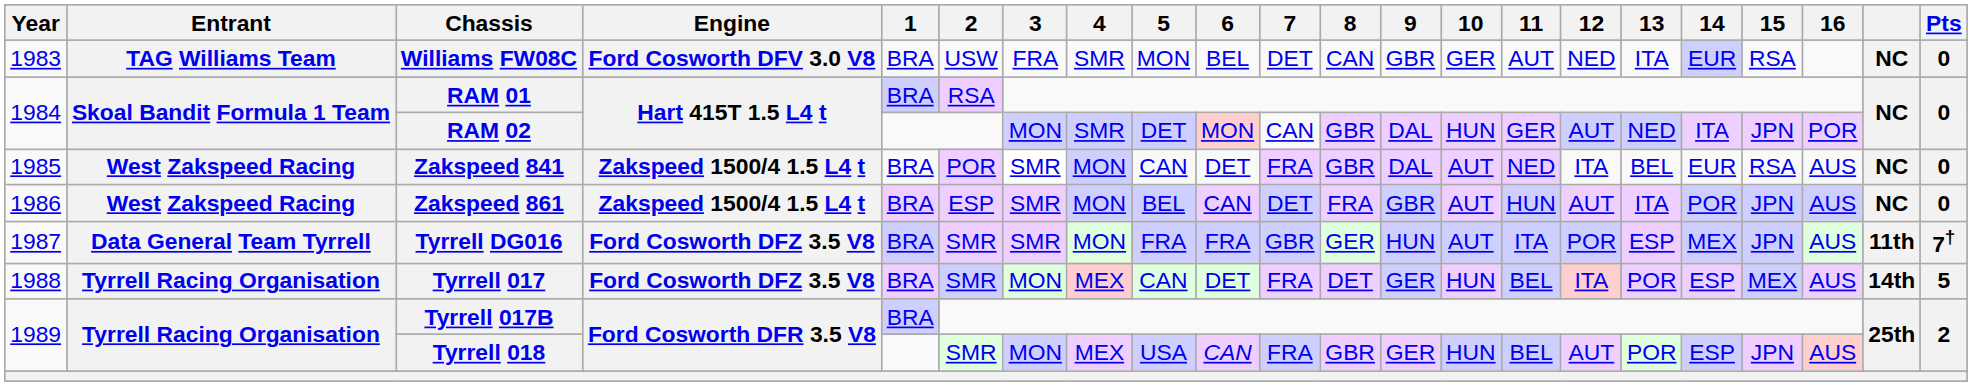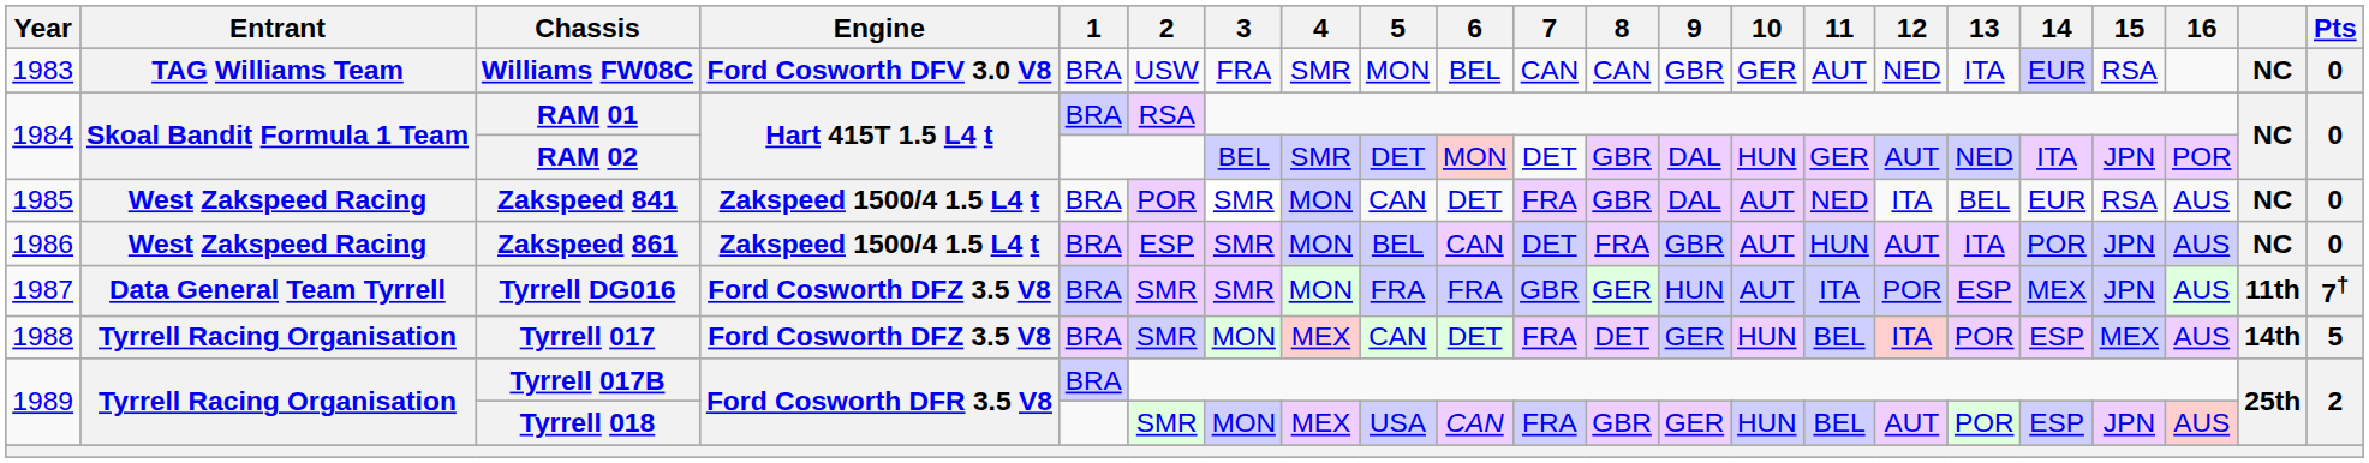 <table class="wikitable" style="text-align:center; font-size:85%">
 <tr>
 <th>Year</th>
 <th>Entrant</th>
 <th>Chassis</th>
 <th>Engine</th>
 <th>1</th>
 <th>2</th>
 <th>3</th>
 <th>4</th>
 <th>5</th>
 <th>6</th>
 <th>7</th>
 <th>8</th>
 <th>9</th>
 <th>10</th>
 <th>11</th>
 <th>12</th>
 <th>13</th>
 <th>14</th>
 <th>15</th>
 <th>16</th>
 <th></th>
 <th><a href='#'>Pts</a></th>
 </tr>
 <tr>
 <td><a href='#'>1983</a></td>
 <th nowrap><a href='#'>TAG</a> <a href='#'>Williams Team</a></th>
 <th nowrap><a href='#'>Williams</a> <a href='#'>FW08C</a></th>
 <th nowrap><a href='#'>Ford Cosworth DFV</a> 3.0 <a href='#'>V8</a></th>
 <td><a href='#'>BRA</a></td>
 <td><a href='#'>USW</a></td>
 <td><a href='#'>FRA</a></td>
 <td><a href='#'>SMR</a></td>
 <td><a href='#'>MON</a></td>
 <td><a href='#'>BEL</a></td>
-<td><a href='#'>DET</a></td>
+<td><a href='#'>CAN</a></td>
 <td><a href='#'>CAN</a></td>
 <td><a href='#'>GBR</a></td>
 <td><a href='#'>GER</a></td>
 <td><a href='#'>AUT</a></td>
 <td><a href='#'>NED</a></td>
 <td><a href='#'>ITA</a></td>
 <td style="background:#CFCFFF;"><a href='#'>EUR</a><br></td>
 <td><a href='#'>RSA</a></td>
 <td></td>
 <th>NC</th>
 <th>0</th>
 </tr>
 <tr>
 <td rowspan=2><a href='#'>1984</a></td>
 <th rowspan=2 nowrap><a href='#'>Skoal Bandit</a> <a href='#'>Formula 1 Team</a></th>
 <th nowrap><a href='#'>RAM</a> <a href='#'>01</a></th>
 <th rowspan=2 nowrap><a href='#'>Hart</a> 415T 1.5 <a href='#'>L4</a> <a href='#'>t</a></th>
 <td style="background:#CFCFFF;"><a href='#'>BRA</a><br></td>
 <td style="background:#EFCFFF;"><a href='#'>RSA</a><br></td>
 <td colspan=14></td>
 <th rowspan=2>NC</th>
 <th rowspan=2>0</th>
 </tr>
 <tr>
 <th nowrap><a href='#'>RAM</a> <a href='#'>02</a></th>
 <td colspan=2></td>
-<td style="background:#CFCFFF;"><a href='#'>MON</a><br></td>
+<td style="background:#CFCFFF;"><a href='#'>BEL</a><br></td>
 <td style="background:#CFCFFF;"><a href='#'>SMR</a><br></td>
 <td style="background:#CFCFFF;"><a href='#'>DET</a><br></td>
 <td style="background:#FFCFCF;"><a href='#'>MON</a><br></td>
-<td><a href='#'>CAN</a></td>
+<td><a href='#'>DET</a></td>
 <td style="background:#EFCFFF;"><a href='#'>GBR</a><br></td>
 <td style="background:#EFCFFF;"><a href='#'>DAL</a><br></td>
 <td style="background:#EFCFFF;"><a href='#'>HUN</a><br></td>
 <td style="background:#EFCFFF;"><a href='#'>GER</a><br></td>
 <td style="background:#CFCFFF;"><a href='#'>AUT</a><br></td>
 <td style="background:#CFCFFF;"><a href='#'>NED</a><br></td>
 <td style="background:#EFCFFF;"><a href='#'>ITA</a><br></td>
 <td style="background:#EFCFFF;"><a href='#'>JPN</a><br></td>
 <td style="background:#EFCFFF;"><a href='#'>POR</a><br></td>
 </tr>
 <tr>
 <td><a href='#'>1985</a></td>
 <th nowrap><a href='#'>West</a> <a href='#'>Zakspeed Racing</a></th>
 <th nowrap><a href='#'>Zakspeed</a> <a href='#'>841</a></th>
 <th nowrap><a href='#'>Zakspeed</a> 1500/4 1.5 <a href='#'>L4</a> <a href='#'>t</a></th>
 <td><a href='#'>BRA</a></td>
 <td style="background:#EFCFFF;"><a href='#'>POR</a><br></td>
 <td style="background:#ffffff;"><a href='#'>SMR</a><br></td>
 <td style="background:#CFCFFF;"><a href='#'>MON</a><br></td>
 <td><a href='#'>CAN</a></td>
 <td><a href='#'>DET</a></td>
 <td style="background:#EFCFFF;"><a href='#'>FRA</a><br></td>
 <td style="background:#EFCFFF;"><a href='#'>GBR</a><br></td>
 <td style="background:#EFCFFF;"><a href='#'>DAL</a><br></td>
 <td style="background:#EFCFFF;"><a href='#'>AUT</a><br></td>
 <td style="background:#EFCFFF;"><a href='#'>NED</a><br></td>
 <td><a href='#'>ITA</a></td>
 <td><a href='#'>BEL</a></td>
 <td><a href='#'>EUR</a></td>
 <td><a href='#'>RSA</a></td>
 <td><a href='#'>AUS</a></td>
 <th>NC</th>
 <th>0</th>
 </tr>
 <tr>
 <td><a href='#'>1986</a></td>
 <th nowrap><a href='#'>West</a> <a href='#'>Zakspeed Racing</a></th>
 <th nowrap><a href='#'>Zakspeed</a> <a href='#'>861</a></th>
 <th nowrap><a href='#'>Zakspeed</a> 1500/4 1.5 <a href='#'>L4</a> <a href='#'>t</a></th>
 <td style="background:#EFCFFF;"><a href='#'>BRA</a><br></td>
 <td style="background:#EFCFFF;"><a href='#'>ESP</a><br></td>
 <td style="background:#EFCFFF;"><a href='#'>SMR</a><br></td>
 <td style="background:#CFCFFF;"><a href='#'>MON</a><br></td>
 <td style="background:#CFCFFF;"><a href='#'>BEL</a><br></td>
 <td style="background:#EFCFFF;"><a href='#'>CAN</a><br></td>
 <td style="background:#CFCFFF;"><a href='#'>DET</a><br></td>
 <td style="background:#EFCFFF;"><a href='#'>FRA</a><br></td>
 <td style="background:#CFCFFF;"><a href='#'>GBR</a><br></td>
 <td style="background:#EFCFFF;"><a href='#'>AUT</a><br></td>
 <td style="background:#CFCFFF;"><a href='#'>HUN</a><br></td>
 <td style="background:#EFCFFF;"><a href='#'>AUT</a><br></td>
 <td style="background:#EFCFFF;"><a href='#'>ITA</a><br></td>
 <td style="background:#CFCFFF;"><a href='#'>POR</a><br></td>
 <td style="background:#CFCFFF;"><a href='#'>JPN</a><br></td>
 <td style="background:#CFCFFF;"><a href='#'>AUS</a><br></td>
 <th>NC</th>
 <th>0</th>
 </tr>
 <tr>
 <td><a href='#'>1987</a></td>
 <th nowrap><a href='#'>Data General</a> <a href='#'>Team Tyrrell</a></th>
 <th nowrap><a href='#'>Tyrrell</a> <a href='#'>DG016</a></th>
 <th nowrap><a href='#'>Ford Cosworth DFZ</a> 3.5 <a href='#'>V8</a></th>
 <td style="background:#CFCFFF;"><a href='#'>BRA</a><br></td>
 <td style="background:#EFCFFF;"><a href='#'>SMR</a><br></td>
 <td style="background:#EFCFFF;"><a href='#'>SMR</a><br></td>
 <td style="background:#DFFFDF;"><a href='#'>MON</a><br></td>
 <td style="background:#CFCFFF;"><a href='#'>FRA</a><br></td>
 <td style="background:#CFCFFF;"><a href='#'>FRA</a><br></td>
 <td style="background:#CFCFFF;"><a href='#'>GBR</a><br></td>
 <td style="background:#DFFFDF;"><a href='#'>GER</a><br></td>
 <td style="background:#CFCFFF;"><a href='#'>HUN</a><br></td>
 <td style="background:#CFCFFF;"><a href='#'>AUT</a><br></td>
 <td style="background:#CFCFFF;"><a href='#'>ITA</a><br></td>
 <td style="background:#CFCFFF;"><a href='#'>POR</a><br></td>
 <td style="background:#EFCFFF;"><a href='#'>ESP</a><br></td>
 <td style="background:#CFCFFF;"><a href='#'>MEX</a><br></td>
 <td style="background:#CFCFFF;"><a href='#'>JPN</a><br></td>
 <td style="background:#DFFFDF;"><a href='#'>AUS</a><br></td>
 <th>11th</th>
 <th>7<sup>†</sup></th>
 </tr>
 <tr>
 <td><a href='#'>1988</a></td>
 <th nowrap><a href='#'>Tyrrell Racing Organisation</a></th>
 <th nowrap><a href='#'>Tyrrell</a> <a href='#'>017</a></th>
 <th nowrap><a href='#'>Ford Cosworth DFZ</a> 3.5 <a href='#'>V8</a></th>
 <td style="background:#EFCFFF;"><a href='#'>BRA</a><br></td>
 <td style="background:#CFCFFF;"><a href='#'>SMR</a><br></td>
 <td style="background:#DFFFDF;"><a href='#'>MON</a><br></td>
 <td style="background:#FFCFCF;"><a href='#'>MEX</a><br></td>
 <td style="background:#DFFFDF;"><a href='#'>CAN</a><br></td>
 <td style="background:#DFFFDF;"><a href='#'>DET</a><br></td>
 <td style="background:#EFCFFF;"><a href='#'>FRA</a><br></td>
 <td style="background:#EFCFFF;"><a href='#'>DET</a><br></td>
 <td style="background:#CFCFFF;"><a href='#'>GER</a><br></td>
 <td style="background:#EFCFFF;"><a href='#'>HUN</a><br></td>
 <td style="background:#CFCFFF;"><a href='#'>BEL</a><br></td>
 <td style="background:#FFCFCF;"><a href='#'>ITA</a><br></td>
 <td style="background:#EFCFFF;"><a href='#'>POR</a><br></td>
 <td style="background:#EFCFFF;"><a href='#'>ESP</a><br></td>
 <td style="background:#CFCFFF;"><a href='#'>MEX</a><br></td>
 <td style="background:#EFCFFF;"><a href='#'>AUS</a><br></td>
 <th>14th</th>
 <th>5</th>
 </tr>
 <tr>
 <td rowspan=2><a href='#'>1989</a></td>
 <th rowspan=2 nowrap><a href='#'>Tyrrell Racing Organisation</a></th>
 <th nowrap><a href='#'>Tyrrell</a> <a href='#'>017B</a></th>
 <th rowspan=2 nowrap><a href='#'>Ford Cosworth DFR</a> 3.5 <a href='#'>V8</a></th>
 <td style="background:#CFCFFF;"><a href='#'>BRA</a><br></td>
 <td colspan=15></td>
 <th rowspan=2>25th</th>
 <th rowspan=2>2</th>
 </tr>
 <tr>
 <th nowrap><a href='#'>Tyrrell</a> <a href='#'>018</a></th>
 <td></td>
 <td style="background:#DFFFDF;"><a href='#'>SMR</a><br></td>
 <td style="background:#CFCFFF;"><a href='#'>MON</a><br></td>
 <td style="background:#EFCFFF;"><a href='#'>MEX</a><br></td>
 <td style="background:#CFCFFF;"><a href='#'>USA</a><br></td>
 <td style="background:#EFCFFF;"><em><a href='#'>CAN</a></em><br></td>
 <td style="background:#CFCFFF;"><a href='#'>FRA</a><br></td>
 <td style="background:#EFCFFF;"><a href='#'>GBR</a><br></td>
 <td style="background:#EFCFFF;"><a href='#'>GER</a><br></td>
 <td style="background:#CFCFFF;"><a href='#'>HUN</a><br></td>
 <td style="background:#CFCFFF;"><a href='#'>BEL</a><br></td>
 <td style="background:#EFCFFF;"><a href='#'>AUT</a><br></td>
 <td style="background:#DFFFDF;"><a href='#'>POR</a><br></td>
 <td style="background:#CFCFFF;"><a href='#'>ESP</a><br></td>
 <td style="background:#EFCFFF;"><a href='#'>JPN</a><br></td>
 <td style="background:#FFCFCF;"><a href='#'>AUS</a><br></td>
 </tr>
 <tr>
 <th colspan="22"></th>
 </tr>
 </table>
